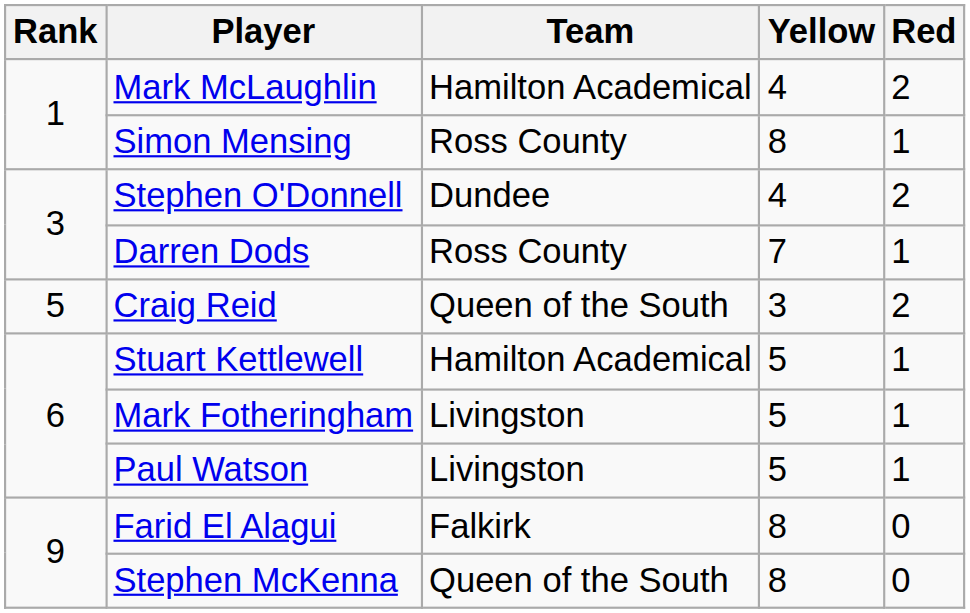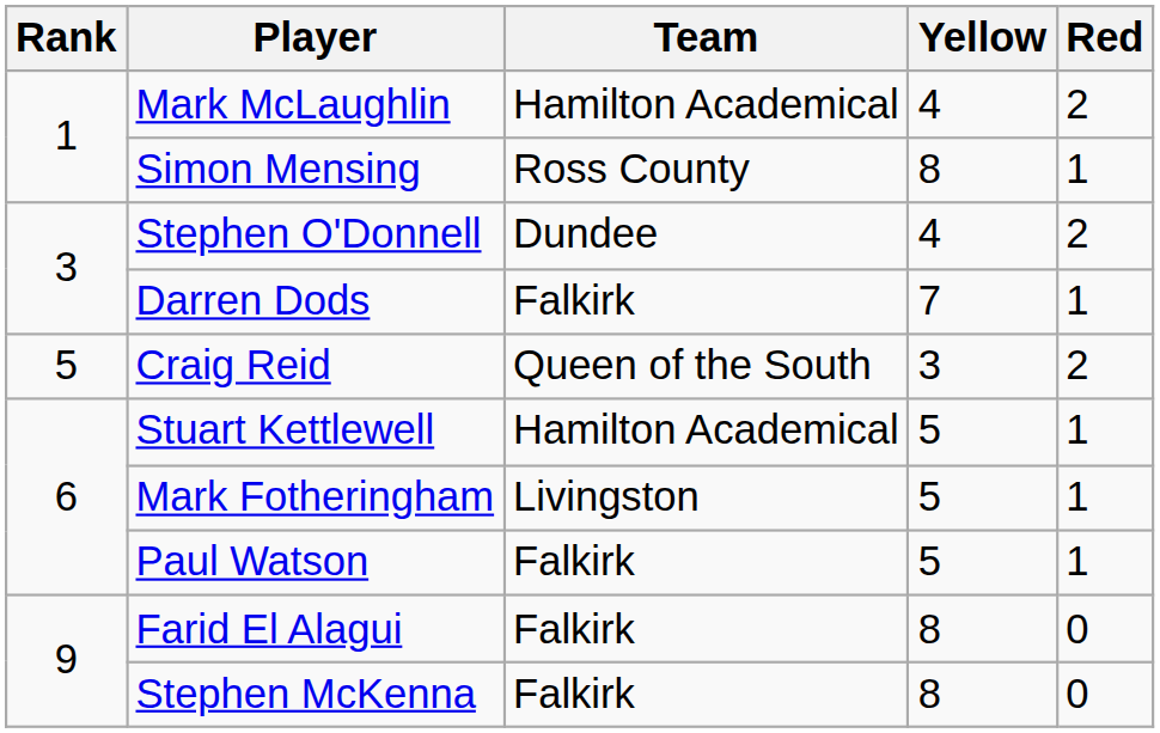 <table class ="wikitable">
 <tr>
 <th>Rank</th>
 <th>Player</th>
 <th>Team</th>
 <th> Yellow</th>
 <th> Red</th>
 </tr>
 <tr>
 <td rowspan=2 align=center>1</td>
 <td> <a href='#'>Mark McLaughlin</a></td>
 <td>Hamilton Academical</td>
 <td>4</td>
 <td>2</td>
 </tr>
 <tr>
 <td> <a href='#'>Simon Mensing</a></td>
 <td>Ross County</td>
 <td>8</td>
 <td>1</td>
 </tr>
 <tr>
 <td rowspan=2 align=center>3</td>
 <td> <a href='#'>Stephen O'Donnell</a></td>
 <td>Dundee</td>
 <td>4</td>
 <td>2</td>
 </tr>
 <tr>
 <td> <a href='#'>Darren Dods</a></td>
-<td>Ross County</td>
+<td>Falkirk</td>
 <td>7</td>
 <td>1</td>
 </tr>
 <tr>
 <td rowspan=1 align=center>5</td>
 <td> <a href='#'>Craig Reid</a></td>
 <td>Queen of the South</td>
 <td>3</td>
 <td>2</td>
 </tr>
 <tr>
 <td rowspan=3 align=center>6</td>
 <td> <a href='#'>Stuart Kettlewell</a></td>
 <td>Hamilton Academical</td>
 <td>5</td>
 <td>1</td>
 </tr>
 <tr>
 <td> <a href='#'>Mark Fotheringham</a></td>
 <td>Livingston</td>
 <td>5</td>
 <td>1</td>
 </tr>
 <tr>
 <td> <a href='#'>Paul Watson</a></td>
-<td>Livingston</td>
+<td>Falkirk</td>
 <td>5</td>
 <td>1</td>
 </tr>
 <tr>
 <td rowspan=2 align=center>9</td>
 <td> <a href='#'>Farid El Alagui</a></td>
 <td>Falkirk</td>
 <td>8</td>
 <td>0</td>
 </tr>
 <tr>
 <td> <a href='#'>Stephen McKenna</a></td>
-<td>Queen of the South</td>
+<td>Falkirk</td>
 <td>8</td>
 <td>0</td>
 </tr>
 </table>
